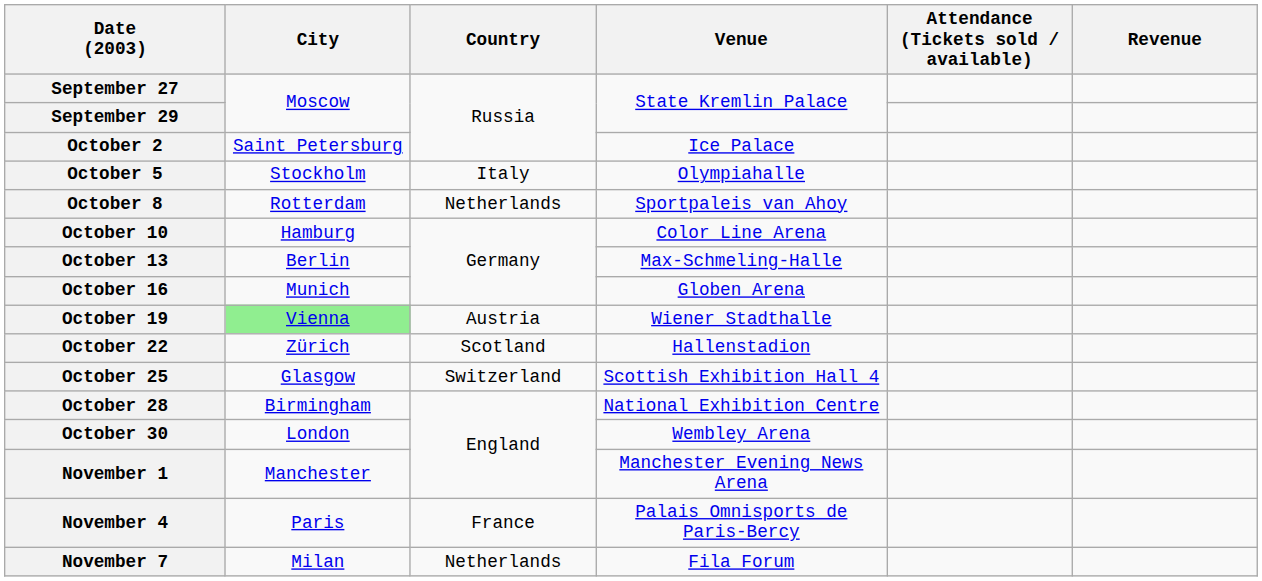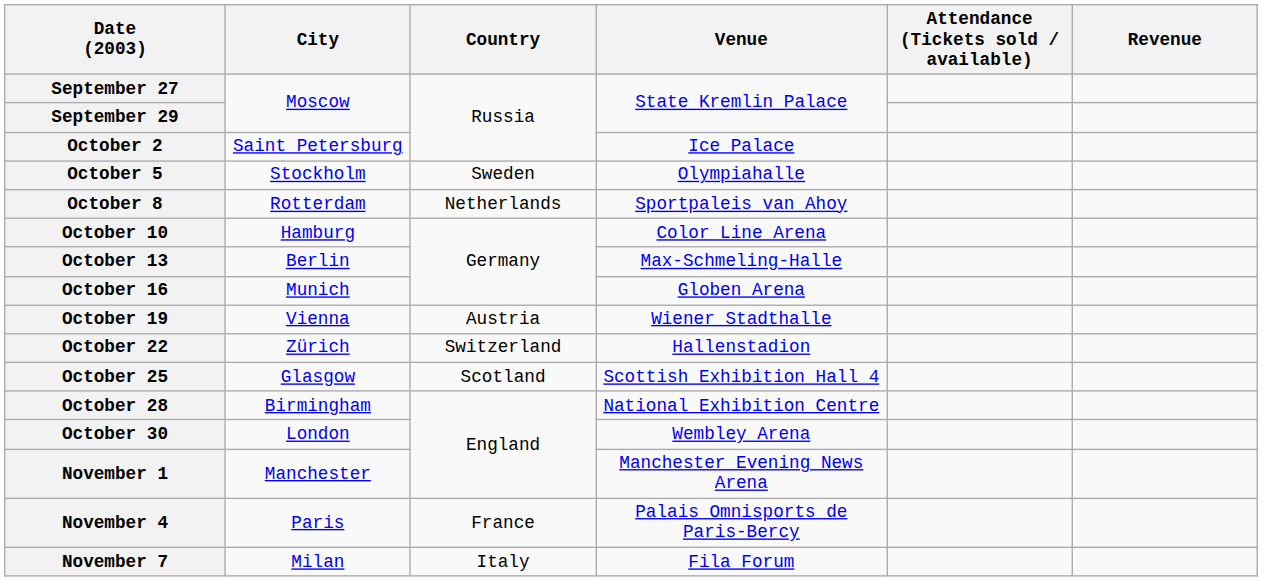 <table class="wikitable plainrowheaders" style="text-align:center;">
 <tr>
 <th scope="col" style="width:12em;">Date<br>(2003)</th>
 <th scope="col" style="width:10em;">City</th>
 <th scope="col" style="width:10em;">Country</th>
 <th scope="col" style="width:16em;">Venue</th>
 <th scope="col" style="width:10em;">Attendance <br>(Tickets sold / available)</th>
 <th scope="col" style="width:10em;">Revenue</th>
 </tr>
 <tr>
 <th scope="row" style="text-align:center;">September 27</th>
 <td rowspan="2"><a href='#'>Moscow</a></td>
 <td rowspan="3">Russia</td>
 <td rowspan="2"><a href='#'>State Kremlin Palace</a></td>
 <td></td>
 <td></td>
 </tr>
 <tr>
 <th scope="row" style="text-align:center;">September 29</th>
 <td></td>
 <td></td>
 </tr>
 <tr>
 <th scope="row" style="text-align:center;">October 2</th>
 <td><a href='#'>Saint Petersburg</a></td>
 <td><a href='#'>Ice Palace</a></td>
 <td></td>
 <td></td>
 </tr>
 <tr>
 <th scope="row" style="text-align:center;">October 5</th>
 <td><a href='#'>Stockholm</a></td>
-<td>Italy</td>
+<td>Sweden</td>
 <td><a href='#'>Olympiahalle</a></td>
 <td></td>
 <td></td>
 </tr>
 <tr>
 <th scope="row" style="text-align:center;">October 8</th>
 <td><a href='#'>Rotterdam</a></td>
 <td>Netherlands</td>
 <td><a href='#'>Sportpaleis van Ahoy</a></td>
 <td></td>
 <td></td>
 </tr>
 <tr>
 <th scope="row" style="text-align:center;">October 10</th>
 <td><a href='#'>Hamburg</a></td>
 <td rowspan="3">Germany</td>
 <td><a href='#'>Color Line Arena</a></td>
 <td></td>
 <td></td>
 </tr>
 <tr>
 <th scope="row" style="text-align:center;">October 13</th>
 <td><a href='#'>Berlin</a></td>
 <td><a href='#'>Max-Schmeling-Halle</a></td>
 <td></td>
 <td></td>
 </tr>
 <tr>
 <th scope="row" style="text-align:center;">October 16</th>
 <td><a href='#'>Munich</a></td>
 <td><a href='#'>Globen Arena</a></td>
 <td></td>
 <td></td>
 </tr>
 <tr>
 <th scope="row" style="text-align:center;">October 19</th>
-<td style="background: lightgreen;"><a href='#'>Vienna</a></td>
+<td><a href='#'>Vienna</a></td>
 <td>Austria</td>
 <td><a href='#'>Wiener Stadthalle</a></td>
 <td></td>
 <td></td>
 </tr>
 <tr>
 <th scope="row" style="text-align:center;">October 22</th>
 <td><a href='#'>Zürich</a></td>
-<td>Scotland</td>
+<td>Switzerland</td>
 <td><a href='#'>Hallenstadion</a></td>
 <td></td>
 <td></td>
 </tr>
 <tr>
 <th scope="row" style="text-align:center;">October 25</th>
 <td><a href='#'>Glasgow</a></td>
-<td>Switzerland</td>
+<td>Scotland</td>
 <td><a href='#'>Scottish Exhibition Hall 4</a></td>
 <td></td>
 <td></td>
 </tr>
 <tr>
 <th scope="row" style="text-align:center;">October 28</th>
 <td><a href='#'>Birmingham</a></td>
 <td rowspan="3">England</td>
 <td><a href='#'>National Exhibition Centre</a></td>
 <td></td>
 <td></td>
 </tr>
 <tr>
 <th scope="row" style="text-align:center;">October 30</th>
 <td><a href='#'>London</a></td>
 <td><a href='#'>Wembley Arena</a></td>
 <td></td>
 <td></td>
 </tr>
 <tr>
 <th scope="row" style="text-align:center;">November 1</th>
 <td><a href='#'>Manchester</a></td>
 <td><a href='#'>Manchester Evening News Arena</a></td>
 <td></td>
 <td></td>
 </tr>
 <tr>
 <th scope="row" style="text-align:center;">November 4</th>
 <td><a href='#'>Paris</a></td>
 <td>France</td>
 <td><a href='#'>Palais Omnisports de Paris-Bercy</a></td>
 <td></td>
 <td></td>
 </tr>
 <tr>
 <th scope="row" style="text-align:center;">November 7</th>
 <td><a href='#'>Milan</a></td>
-<td>Netherlands</td>
+<td>Italy</td>
 <td><a href='#'>Fila Forum</a></td>
 <td></td>
 <td></td>
 </tr>
 </table>
